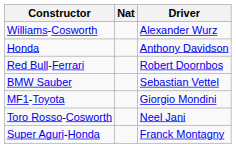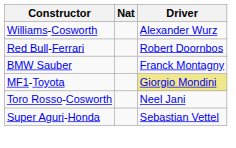 <table class="wikitable" style="font-size: 95%">
 <tr>
 <th>Constructor</th>
 <th>Nat</th>
 <th>Driver</th>
 </tr>
 <tr>
 <td> <a href='#'>Williams</a>-<a href='#'>Cosworth</a></td>
 <td></td>
 <td><a href='#'>Alexander Wurz</a></td>
 </tr>
 <tr>
-<td> <a href='#'>Honda</a></td>
-<td></td>
-<td><a href='#'>Anthony Davidson</a></td>
-</tr>
-<tr>
 <td> <a href='#'>Red Bull</a>-<a href='#'>Ferrari</a></td>
 <td></td>
 <td><a href='#'>Robert Doornbos</a></td>
 </tr>
 <tr>
 <td> <a href='#'>BMW Sauber</a></td>
 <td></td>
-<td><a href='#'>Sebastian Vettel</a></td>
+<td><a href='#'>Franck Montagny</a></td>
 </tr>
 <tr>
 <td> <a href='#'>MF1</a>-<a href='#'>Toyota</a></td>
 <td></td>
-<td><a href='#'>Giorgio Mondini</a></td>
+<td style="background: khaki;"><a href='#'>Giorgio Mondini</a></td>
 </tr>
 <tr>
 <td> <a href='#'>Toro Rosso</a>-<a href='#'>Cosworth</a></td>
 <td></td>
 <td><a href='#'>Neel Jani</a></td>
 </tr>
 <tr>
 <td> <a href='#'>Super Aguri</a>-<a href='#'>Honda</a></td>
 <td></td>
-<td><a href='#'>Franck Montagny</a></td>
+<td><a href='#'>Sebastian Vettel</a></td>
 </tr>
 </table>
